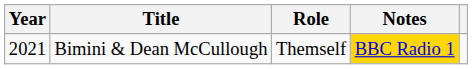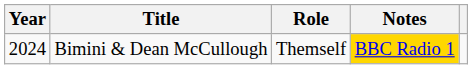 <table class="wikitable plainrowheaders sortable">
 <tr>
 <th scope="col">Year</th>
 <th scope="col">Title</th>
 <th scope="col">Role</th>
 <th scope="col">Notes</th>
 <th style="text-align: center;" class="unsortable"></th>
 </tr>
 <tr>
-<td>2021</td>
+<td>2024</td>
 <td>Bimini & Dean McCullough</td>
 <td>Themself</td>
 <td style="background: gold;"><a href='#'>BBC Radio 1</a></td>
 <td></td>
 </tr>
 </table>
